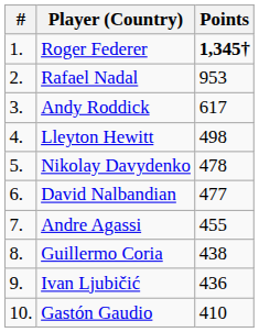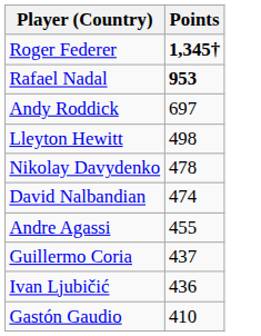 <table class="wikitable">
 <tr>
-<th>#</th>
 <th>Player (Country)</th>
 <th>Points</th>
 </tr>
 <tr>
-<td>1.</td>
 <td><a href='#'>Roger Federer</a> </td>
 <td><strong>1,345†</strong></td>
 </tr>
 <tr>
-<td>2.</td>
 <td><a href='#'>Rafael Nadal</a> </td>
-<td>953</td>
+<td><strong>953</strong></td>
 </tr>
 <tr>
-<td>3.</td>
 <td><a href='#'>Andy Roddick</a> </td>
-<td>617</td>
+<td>697</td>
 </tr>
 <tr>
-<td>4.</td>
 <td><a href='#'>Lleyton Hewitt</a> </td>
 <td>498</td>
 </tr>
 <tr>
-<td>5.</td>
 <td><a href='#'>Nikolay Davydenko</a> </td>
 <td>478</td>
 </tr>
 <tr>
-<td>6.</td>
 <td><a href='#'>David Nalbandian</a> </td>
-<td>477</td>
+<td>474</td>
 </tr>
 <tr>
-<td>7.</td>
 <td><a href='#'>Andre Agassi</a> </td>
 <td>455</td>
 </tr>
 <tr>
-<td>8.</td>
 <td><a href='#'>Guillermo Coria</a> </td>
-<td>438</td>
+<td>437</td>
 </tr>
 <tr>
-<td>9.</td>
 <td><a href='#'>Ivan Ljubičić</a> </td>
 <td>436</td>
 </tr>
 <tr>
-<td>10.</td>
 <td><a href='#'>Gastón Gaudio</a> </td>
 <td>410</td>
 </tr>
 </table>
